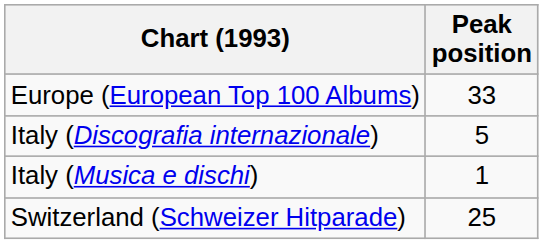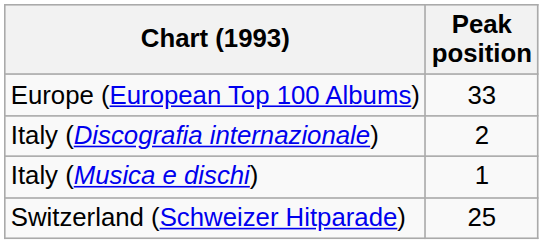 <table class="wikitable">
 <tr>
 <th>Chart (1993)</th>
 <th>Peak<br>position</th>
 </tr>
 <tr>
 <td>Europe (<a href='#'>European Top 100 Albums</a>)</td>
 <td align="center">33</td>
 </tr>
 <tr>
 <td>Italy (<em><a href='#'>Discografia internazionale</a></em>)</td>
-<td align="center">5</td>
+<td align="center">2</td>
 </tr>
 <tr>
 <td>Italy (<em><a href='#'>Musica e dischi</a></em>)</td>
 <td style="text-align:center">1</td>
 </tr>
 <tr>
 <td>Switzerland (<a href='#'>Schweizer Hitparade</a>)</td>
 <td align="center">25</td>
 </tr>
 </table>
